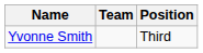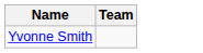 <table class="wikitable">
 <tr>
 <th><strong>Name</strong></th>
 <th><strong>Team</strong></th>
-<th><strong>Position</strong></th>
 </tr>
 <tr>
 <td><a href='#'>Yvonne Smith</a></td>
 <td></td>
-<td>Third</td>
 </tr>
 </table>
